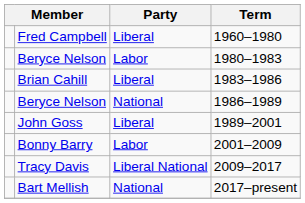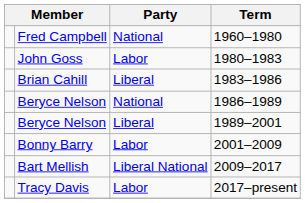 <table class="wikitable">
 <tr>
 <th colspan="2">Member</th>
 <th>Party</th>
 <th>Term</th>
 </tr>
 <tr>
 <td> </td>
 <td><a href='#'>Fred Campbell</a></td>
-<td><a href='#'>Liberal</a></td>
+<td><a href='#'>National</a></td>
 <td>1960–1980</td>
 </tr>
 <tr>
 <td> </td>
-<td><a href='#'>Beryce Nelson</a></td>
+<td><a href='#'>John Goss</a></td>
 <td><a href='#'>Labor</a></td>
 <td>1980–1983</td>
 </tr>
 <tr>
 <td> </td>
 <td><a href='#'>Brian Cahill</a></td>
 <td><a href='#'>Liberal</a></td>
 <td>1983–1986</td>
 </tr>
 <tr>
 <td> </td>
 <td><a href='#'>Beryce Nelson</a></td>
 <td><a href='#'>National</a></td>
 <td>1986–1989</td>
 </tr>
 <tr>
 <td> </td>
-<td><a href='#'>John Goss</a></td>
+<td><a href='#'>Beryce Nelson</a></td>
 <td><a href='#'>Liberal</a></td>
 <td>1989–2001</td>
 </tr>
 <tr>
 <td> </td>
 <td><a href='#'>Bonny Barry</a></td>
 <td><a href='#'>Labor</a></td>
 <td>2001–2009</td>
 </tr>
 <tr>
 <td> </td>
-<td><a href='#'>Tracy Davis</a></td>
+<td><a href='#'>Bart Mellish</a></td>
 <td><a href='#'>Liberal National</a></td>
 <td>2009–2017</td>
 </tr>
 <tr>
 <td> </td>
-<td><a href='#'>Bart Mellish</a></td>
-<td><a href='#'>National</a></td>
+<td><a href='#'>Tracy Davis</a></td>
+<td><a href='#'>Labor</a></td>
 <td>2017–present</td>
 </tr>
 <tr>
 </tr>
 </table>
